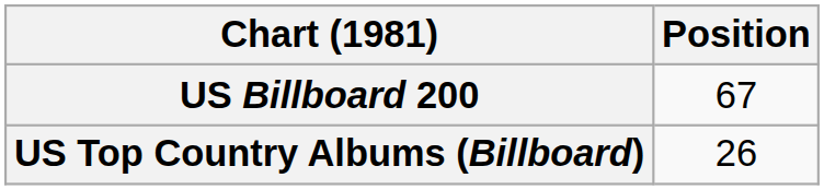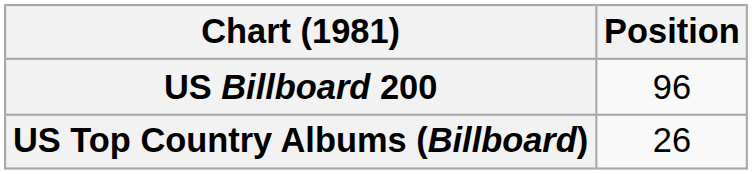 <table class="wikitable sortable plainrowheaders" style="text-align:center">
 <tr>
 <th scope="col">Chart (1981)</th>
 <th scope="col">Position</th>
 </tr>
 <tr>
 <th scope="row">US <em>Billboard</em> 200</th>
-<td>67</td>
+<td>96</td>
 </tr>
 <tr>
 <th scope="row">US Top Country Albums (<em>Billboard</em>)</th>
 <td>26</td>
 </tr>
 </table>
